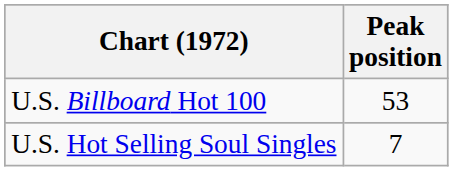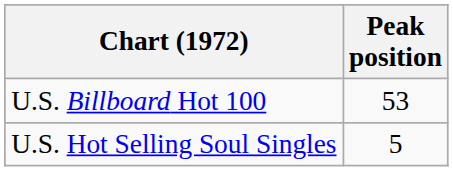 <table class="wikitable">
 <tr>
 <th>Chart (1972)</th>
 <th>Peak<br>position</th>
 </tr>
 <tr>
 <td align="left">U.S. <a href='#'><em>Billboard</em> Hot 100</a></td>
 <td style="text-align:center;">53</td>
 </tr>
 <tr>
 <td align="left">U.S. <a href='#'>Hot Selling Soul Singles</a></td>
-<td style="text-align:center;">7</td>
+<td style="text-align:center;">5</td>
 </tr>
 </table>
